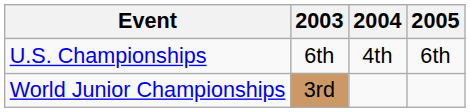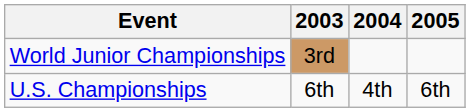 <table class="wikitable" style="text-align:center">
 <tr>
 <th>Event</th>
 <th>2003</th>
 <th>2004</th>
 <th>2005</th>
 </tr>
 <tr>
+<td align=left><a href='#'>World Junior Championships</a></td>
+<td bgcolor=cc9966>3rd</td>
+<td></td>
+<td></td>
+</tr>
+<tr>
 <td align=left><a href='#'>U.S. Championships</a></td>
 <td>6th</td>
 <td>4th</td>
 <td>6th</td>
 </tr>
-<tr>
-<td align=left><a href='#'>World Junior Championships</a></td>
-<td bgcolor=cc9966>3rd</td>
-<td></td>
-<td></td>
-</tr>
 </table>
